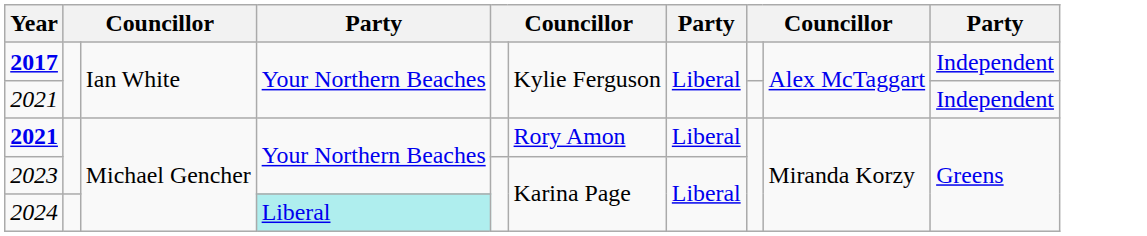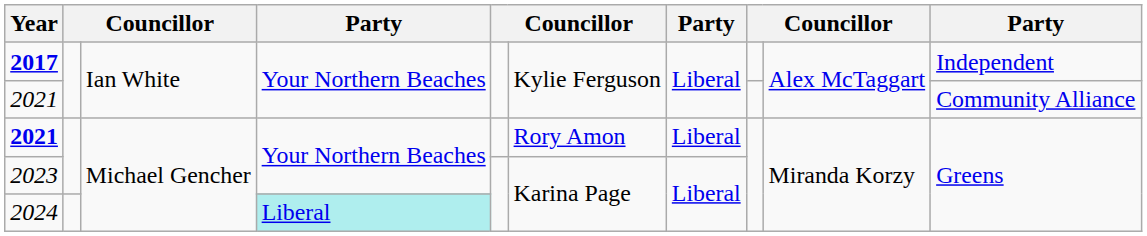 <table class="wikitable">
 <tr>
 <th>Year</th>
 <th colspan="2">Councillor</th>
 <th>Party</th>
 <th colspan="2">Councillor</th>
 <th>Party</th>
 <th colspan="2">Councillor</th>
 <th>Party</th>
 </tr>
 <tr>
 <td><strong><a href='#'>2017</a></strong></td>
 <td rowspan="2" width="1px" > </td>
 <td rowspan="2">Ian White</td>
 <td rowspan="2"><a href='#'>Your Northern Beaches</a></td>
 <td rowspan="2" width="1px" > </td>
 <td rowspan="2">Kylie Ferguson</td>
 <td rowspan="2"><a href='#'>Liberal</a></td>
 <td rowspan="1" width="1px" > </td>
 <td rowspan="2"><a href='#'>Alex McTaggart</a></td>
 <td rowspan="1"><a href='#'>Independent</a></td>
 </tr>
 <tr>
 <td><em>2021</em></td>
 <td rowspan="1" width="1px" > </td>
-<td rowspan="1"><a href='#'>Independent</a></td>
+<td rowspan="1"><a href='#'>Community Alliance</a></td>
 </tr>
 <tr>
 <td><strong><a href='#'>2021</a></strong></td>
 <td rowspan="2" width="1px" > </td>
 <td rowspan="3">Michael Gencher</td>
 <td rowspan="2"><a href='#'>Your Northern Beaches</a></td>
 <td rowspan="1" width="1px" > </td>
 <td rowspan="1"><a href='#'>Rory Amon</a></td>
 <td rowspan="1"><a href='#'>Liberal</a></td>
 <td rowspan="3" width="1px" > </td>
 <td rowspan="3">Miranda Korzy</td>
 <td rowspan="3"><a href='#'>Greens</a></td>
 </tr>
 <tr>
 <td><em>2023</em></td>
 <td rowspan="2" width="1px" > </td>
 <td rowspan="2">Karina Page</td>
 <td rowspan="2"><a href='#'>Liberal</a></td>
 </tr>
 <tr>
 <td><em>2024</em></td>
 <td rowspan="1" width="1px" > </td>
 <td rowspan="1" style="background: paleturquoise;"><a href='#'>Liberal</a></td>
 </tr>
 </table>
